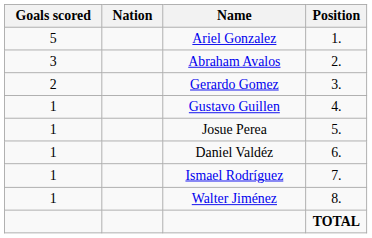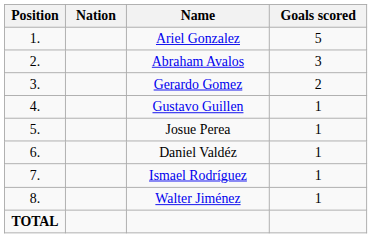 <table class="wikitable" style="font-size: 95%; text-align: center;">
 <tr>
-<th width=100>Goals scored</th>
+<th width=60>Position</th>
 <th width=60>Nation</th>
 <th width=150>Name</th>
-<th width=60>Position</th>
+<th width=100>Goals scored</th>
 </tr>
 <tr>
-<td>5</td>
+<td>1.</td>
 <td></td>
 <td><a href='#'>Ariel Gonzalez</a></td>
-<td>1.</td>
+<td>5</td>
 </tr>
 <tr>
-<td>3</td>
+<td>2.</td>
 <td></td>
 <td><a href='#'>Abraham Avalos</a></td>
-<td>2.</td>
+<td>3</td>
 </tr>
 <tr>
-<td>2</td>
+<td>3.</td>
 <td></td>
 <td><a href='#'>Gerardo Gomez</a></td>
-<td>3.</td>
+<td>2</td>
 </tr>
 <tr>
-<td>1</td>
+<td>4.</td>
 <td></td>
 <td><a href='#'>Gustavo Guillen</a></td>
-<td>4.</td>
+<td>1</td>
 </tr>
 <tr>
-<td>1</td>
+<td>5.</td>
 <td></td>
 <td>Josue Perea</td>
-<td>5.</td>
+<td>1</td>
 </tr>
 <tr>
-<td>1</td>
+<td>6.</td>
 <td></td>
 <td>Daniel Valdéz</td>
-<td>6.</td>
+<td>1</td>
 </tr>
 <tr>
-<td>1</td>
+<td>7.</td>
 <td></td>
 <td><a href='#'>Ismael Rodríguez</a></td>
-<td>7.</td>
+<td>1</td>
 </tr>
 <tr>
-<td>1</td>
+<td>8.</td>
 <td></td>
 <td><a href='#'>Walter Jiménez</a></td>
-<td>8.</td>
+<td>1</td>
 </tr>
 <tr>
+<td><strong>TOTAL</strong></td>
 <td></td>
 <td></td>
 <td></td>
-<td><strong>TOTAL</strong></td>
 </tr>
 </table>
